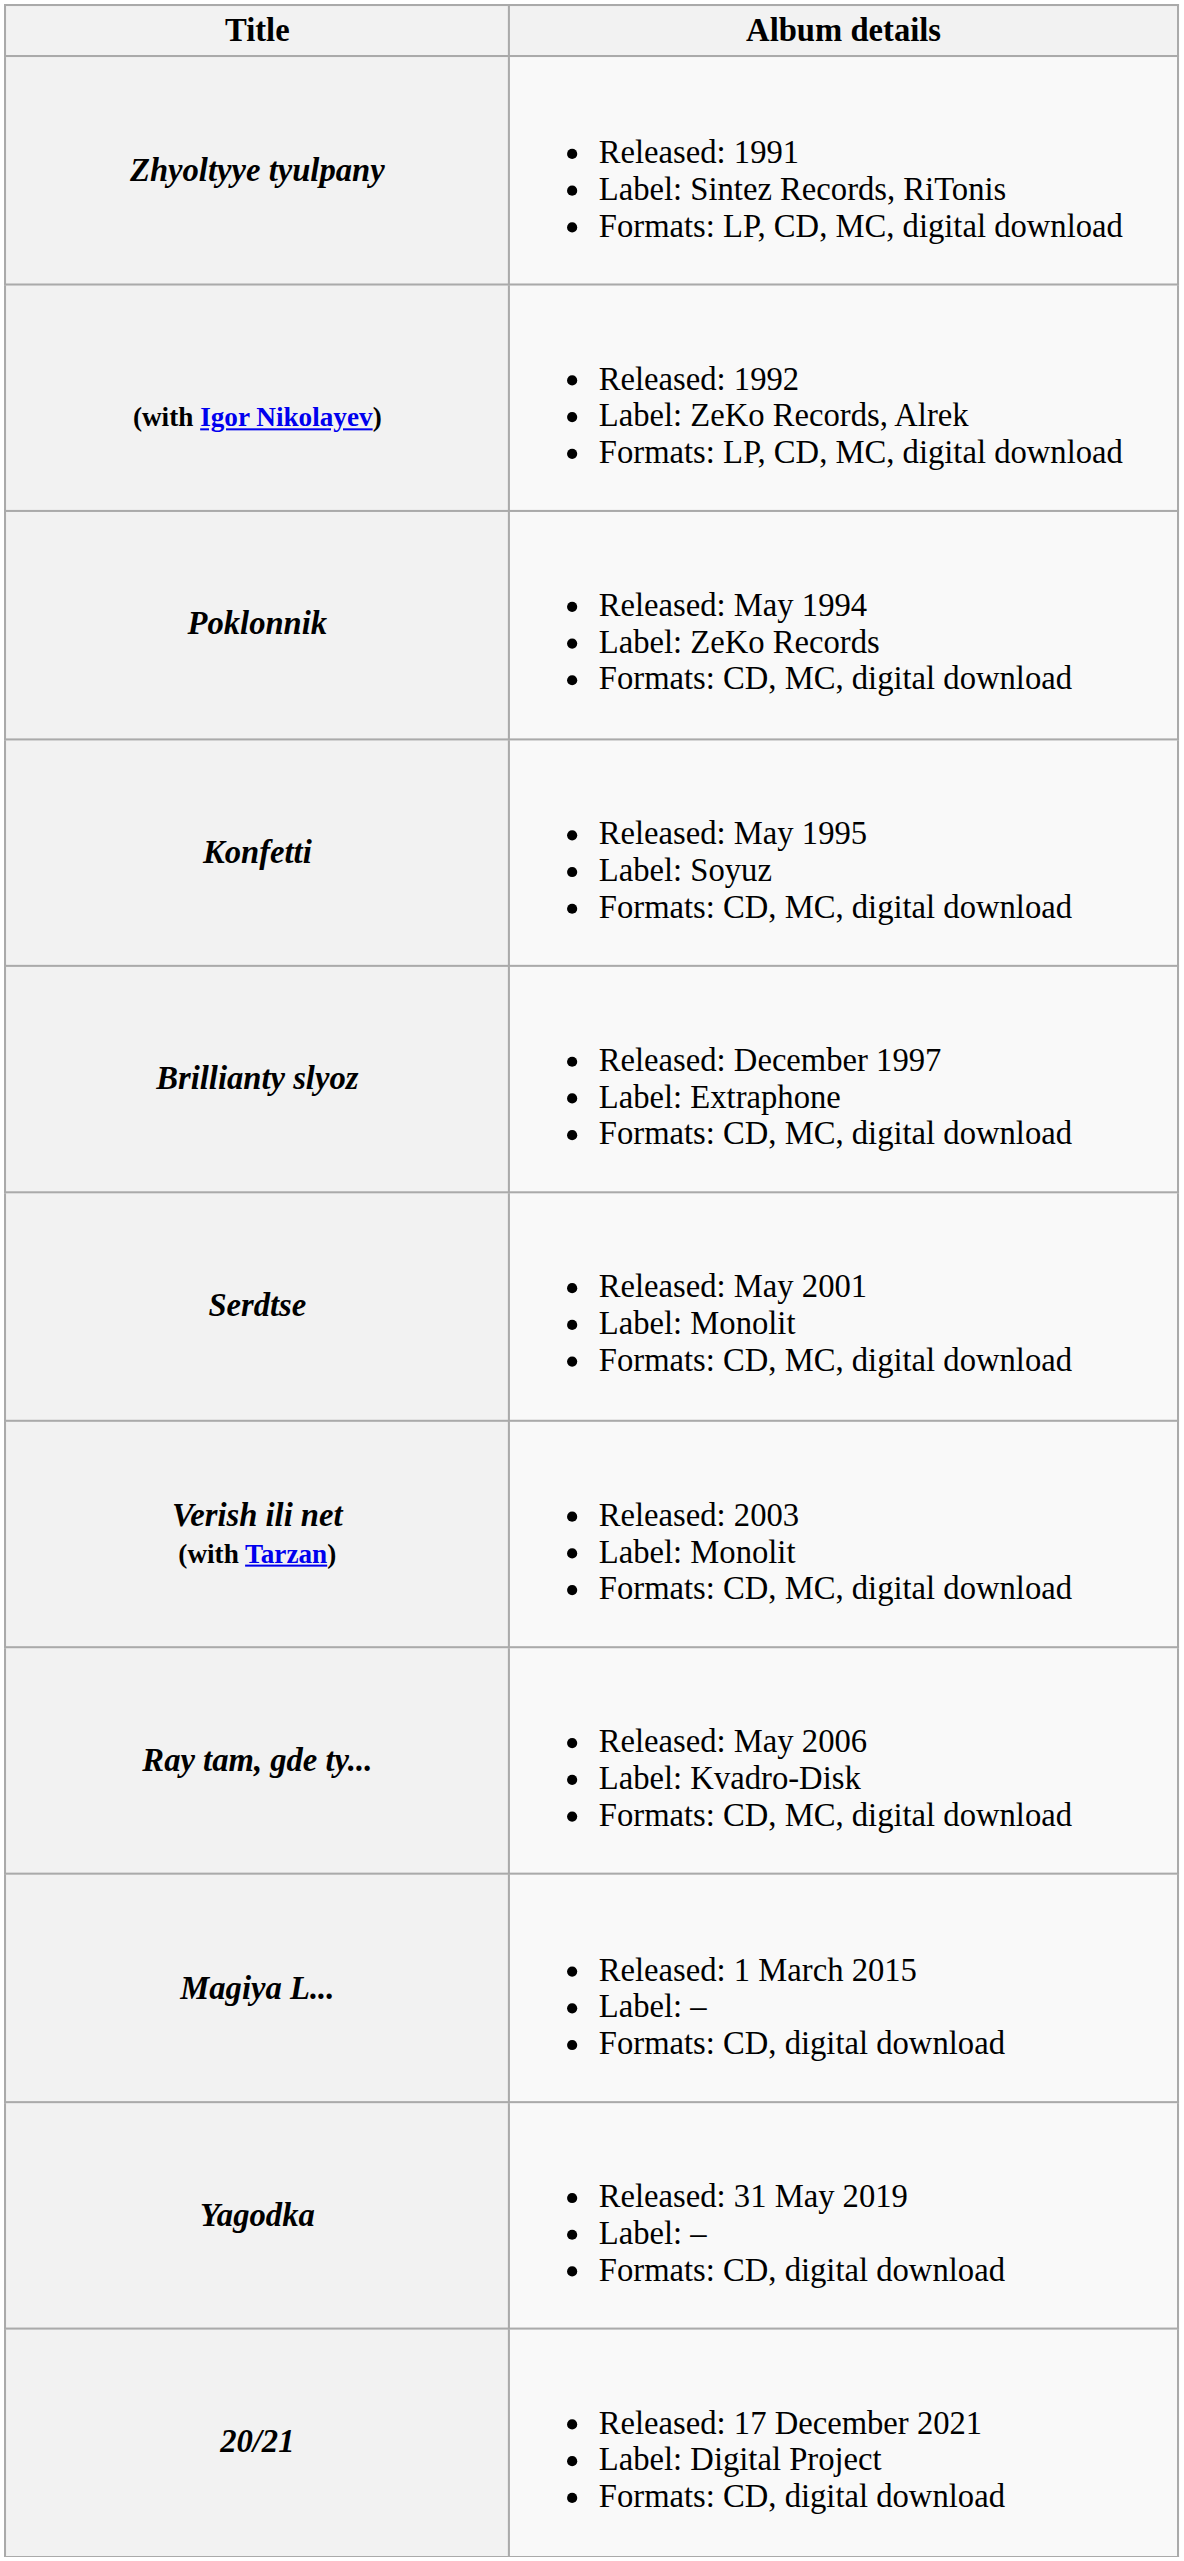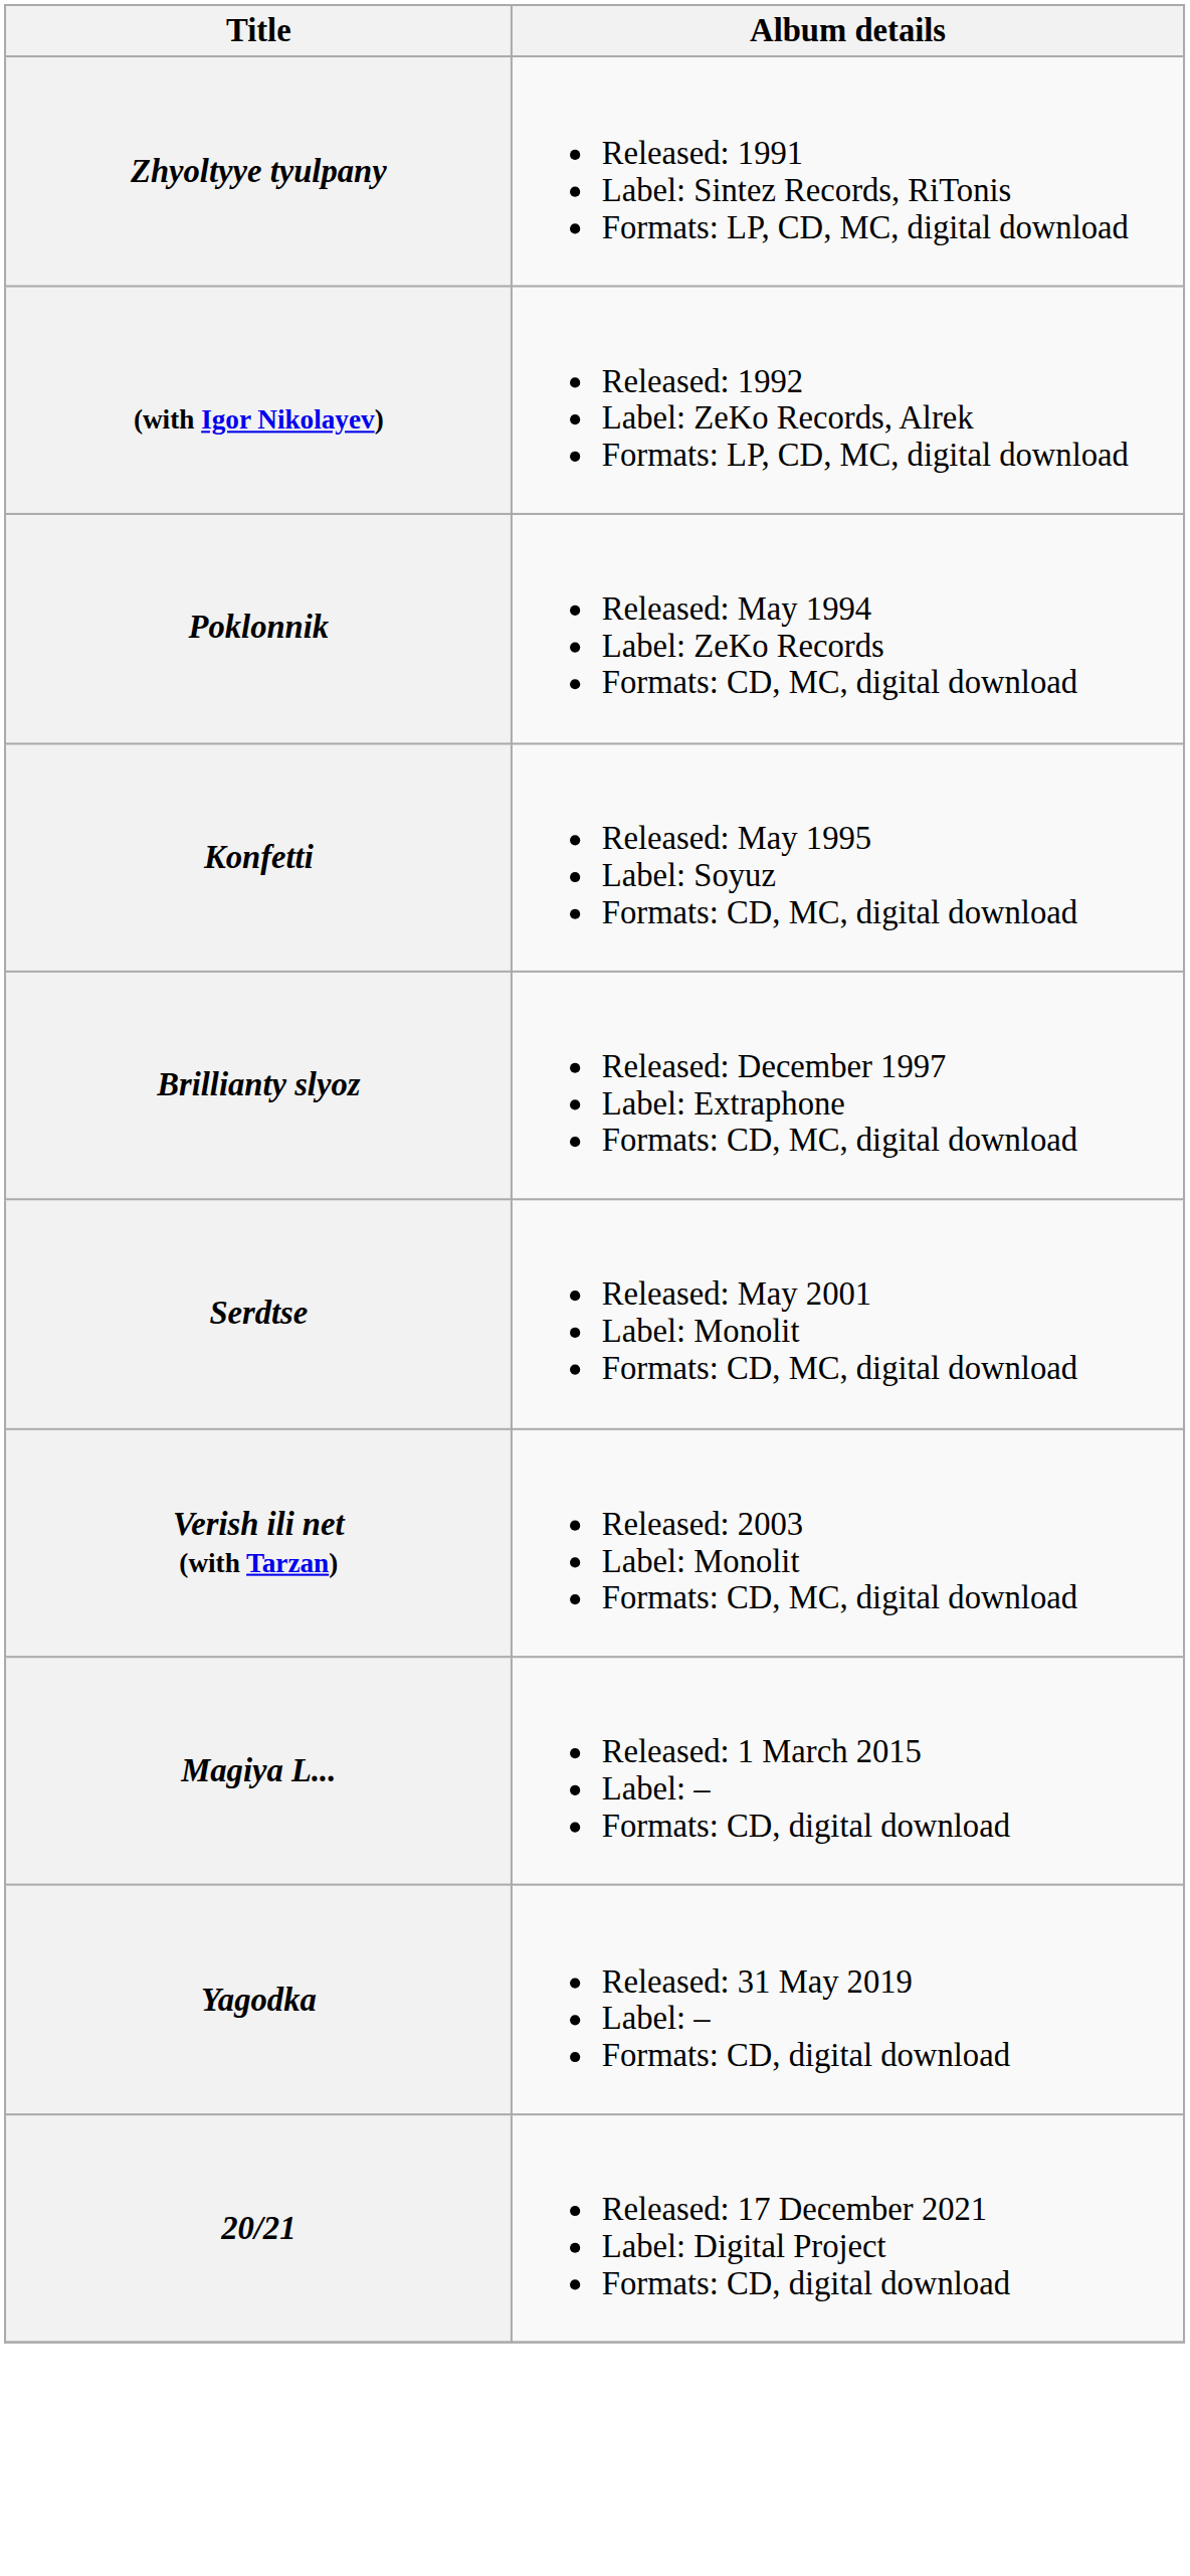 <table class="wikitable plainrowheaders" style="text-align:center;">
 <tr>
 <th style="width:15em;">Title</th>
 <th style="width:20em;">Album details</th>
 </tr>
 <tr>
 <th scope="row"><em>Zhyoltyye tyulpany</em></th>
 <td align="left"><br><ul><li>Released: 1991</li><li>Label: Sintez Records, RiTonis</li><li>Formats: LP, CD, MC, digital download</li></ul></td>
 </tr>
 <tr>
 <th scope="row"><em></em><br> <small>(with <a href='#'>Igor Nikolayev</a>)</small></th>
 <td align="left"><br><ul><li>Released: 1992</li><li>Label: ZeKo Records, Alrek</li><li>Formats: LP, CD, MC, digital download</li></ul></td>
 </tr>
 <tr>
 <th scope="row"><em>Poklonnik</em></th>
 <td align="left"><br><ul><li>Released: May 1994</li><li>Label: ZeKo Records</li><li>Formats: CD, MC, digital download</li></ul></td>
 </tr>
 <tr>
 <th scope="row"><em>Konfetti</em></th>
 <td align="left"><br><ul><li>Released: May 1995</li><li>Label: Soyuz</li><li>Formats: CD, MC, digital download</li></ul></td>
 </tr>
 <tr>
 <th scope="row"><em>Brillianty slyoz</em></th>
 <td align="left"><br><ul><li>Released: December 1997</li><li>Label: Extraphone</li><li>Formats: CD, MC, digital download</li></ul></td>
 </tr>
 <tr>
 <th scope="row"><em>Serdtse</em></th>
 <td align="left"><br><ul><li>Released: May 2001</li><li>Label: Monolit</li><li>Formats: CD, MC, digital download</li></ul></td>
 </tr>
 <tr>
 <th scope="row"><em>Verish ili net</em><br> <small>(with <a href='#'>Tarzan</a>)</small></th>
 <td align="left"><br><ul><li>Released: 2003</li><li>Label: Monolit</li><li>Formats: CD, MC, digital download</li></ul></td>
 </tr>
 <tr>
-<th scope="row"><em>Ray tam, gde ty...</em></th>
-<td align="left"><br><ul><li>Released: May 2006</li><li>Label: Kvadro-Disk</li><li>Formats: CD, MC, digital download</li></ul></td>
-</tr>
-<tr>
 <th scope="row"><em>Magiya L...</em></th>
 <td align="left"><br><ul><li>Released: 1 March 2015</li><li>Label: –</li><li>Formats: CD, digital download</li></ul></td>
 </tr>
 <tr>
 <th scope="row"><em>Yagodka</em></th>
 <td align="left"><br><ul><li>Released: 31 May 2019</li><li>Label: –</li><li>Formats: CD, digital download</li></ul></td>
 </tr>
 <tr>
 <th scope="row"><em>20/21</em></th>
 <td align="left"><br><ul><li>Released: 17 December 2021</li><li>Label: Digital Project</li><li>Formats: CD, digital download</li></ul></td>
 </tr>
 <tr>
 </tr>
 </table>
